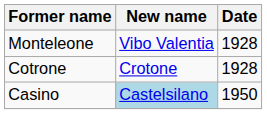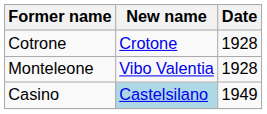 <table class="wikitable sortable">
 <tr>
 <th>Former name</th>
 <th>New name</th>
 <th>Date</th>
 </tr>
 <tr>
+<td>Cotrone</td>
+<td><a href='#'>Crotone</a></td>
+<td>1928</td>
+</tr>
+<tr>
 <td>Monteleone</td>
 <td><a href='#'>Vibo Valentia</a></td>
 <td>1928</td>
 </tr>
 <tr>
-<td>Cotrone</td>
-<td><a href='#'>Crotone</a></td>
-<td>1928</td>
-</tr>
-<tr>
 <td>Casino</td>
 <td style="background: lightblue;"><a href='#'>Castelsilano</a></td>
-<td>1950</td>
+<td>1949</td>
 </tr>
 <tr>
 </tr>
 </table>
